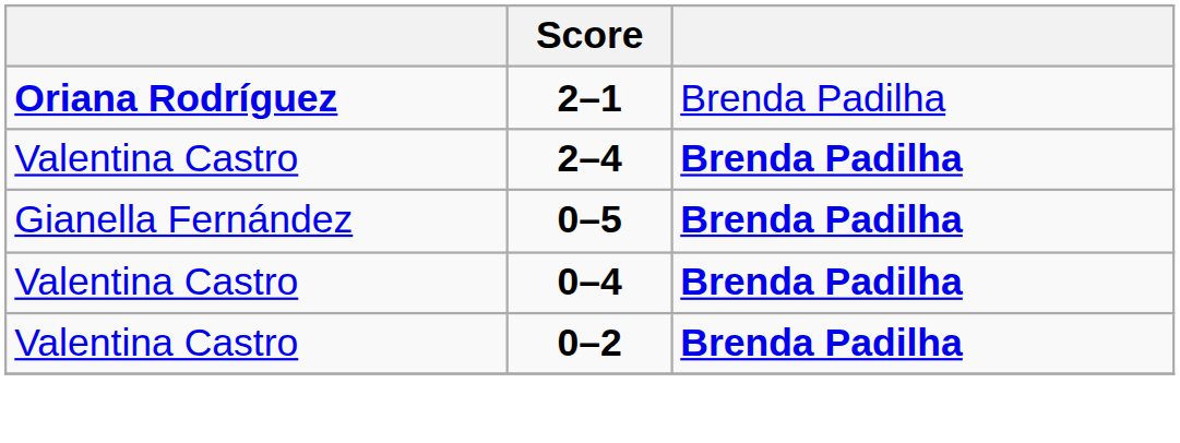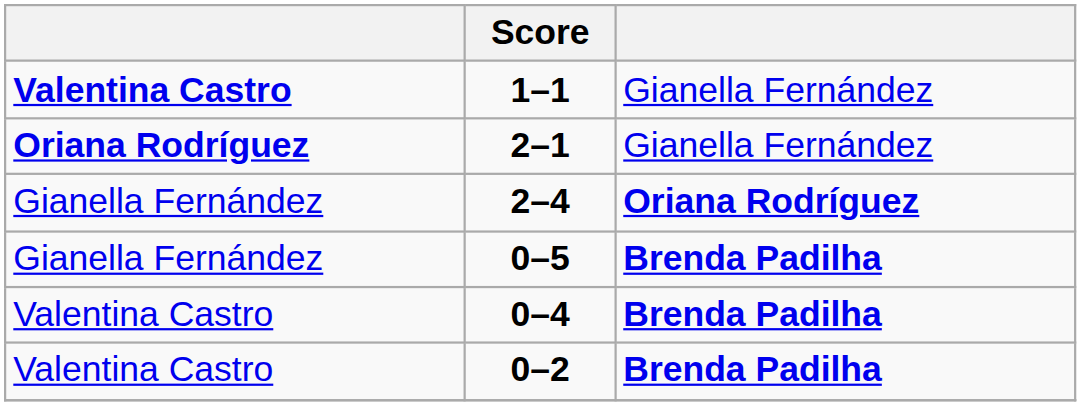 <table class="wikitable" style="text-align: center; font-size:100% ">
 <tr>
 <th align="right" width="200"></th>
 <th width="60">Score</th>
 <th align="left" width="200"></th>
 </tr>
 <tr>
+<td align=left><strong> <a href='#'>Valentina Castro</a></strong></td>
+<td align=center><strong>1–1</strong></td>
+<td align=left> <a href='#'>Gianella Fernández</a></td>
+</tr>
+<tr>
 <td align=left><strong> <a href='#'>Oriana Rodríguez</a></strong></td>
 <td align=center><strong>2–1</strong></td>
-<td align=left> <a href='#'>Brenda Padilha</a></td>
+<td align=left> <a href='#'>Gianella Fernández</a></td>
 </tr>
 <tr>
-<td align=left> <a href='#'>Valentina Castro</a></td>
+<td align=left> <a href='#'>Gianella Fernández</a></td>
 <td align=center><strong>2–4</strong></td>
-<td align=left><strong> <a href='#'>Brenda Padilha</a></strong></td>
+<td align=left><strong> <a href='#'>Oriana Rodríguez</a></strong></td>
 </tr>
 <tr>
 <td align=left> <a href='#'>Gianella Fernández</a></td>
 <td align=center><strong>0–5</strong></td>
 <td align=left><strong> <a href='#'>Brenda Padilha</a></strong></td>
 </tr>
 <tr>
 <td align=left> <a href='#'>Valentina Castro</a></td>
 <td align=center><strong>0–4</strong></td>
 <td align=left><strong> <a href='#'>Brenda Padilha</a></strong></td>
 </tr>
 <tr>
 <td align=left> <a href='#'>Valentina Castro</a></td>
 <td align=center><strong>0–2</strong></td>
 <td align=left><strong> <a href='#'>Brenda Padilha</a></strong></td>
 </tr>
 <tr>
 </tr>
 </table>
